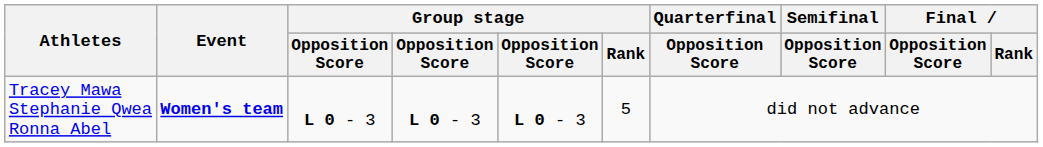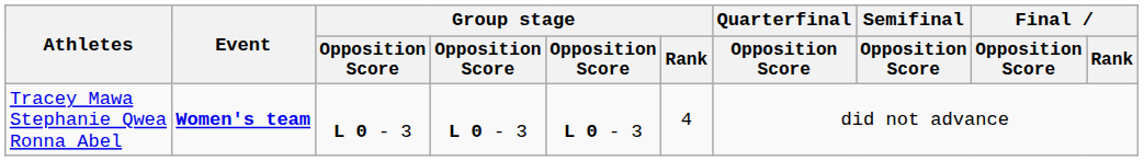 <table class=wikitable style=font-size:88%;text-align:center>
 <tr>
 <th rowspan=2>Athletes</th>
 <th rowspan=2>Event</th>
 <th colspan=4>Group stage</th>
 <th>Quarterfinal</th>
 <th>Semifinal</th>
 <th colspan=2>Final / </th>
 </tr>
 <tr style=font-size:95%>
 <th>Opposition<br>Score</th>
 <th>Opposition<br>Score</th>
 <th>Opposition<br>Score</th>
 <th>Rank</th>
 <th>Opposition<br>Score</th>
 <th>Opposition<br>Score</th>
 <th>Opposition<br>Score</th>
 <th>Rank</th>
 </tr>
 <tr>
 <td align=left><a href='#'>Tracey Mawa</a> <br> <a href='#'>Stephanie Qwea</a> <br><a href='#'>Ronna Abel</a></td>
 <td align=left><strong><a href='#'>Women's team</a></strong></td>
 <td><br><strong>L</strong> <strong>0</strong> - 3</td>
 <td><br><strong>L</strong> <strong>0</strong> - 3</td>
 <td><br><strong>L</strong> <strong>0</strong> - 3</td>
-<td>5</td>
+<td>4</td>
 <td colspan=4>did not advance</td>
 </tr>
 </table>
